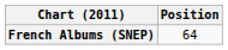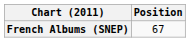 <table class="wikitable plainrowheaders" style="text-align:center">
 <tr>
 <th scope="col">Chart (2011)</th>
 <th scope="col">Position</th>
 </tr>
 <tr>
 <th scope="row">French Albums (SNEP)</th>
-<td>64</td>
+<td>67</td>
 </tr>
 </table>
